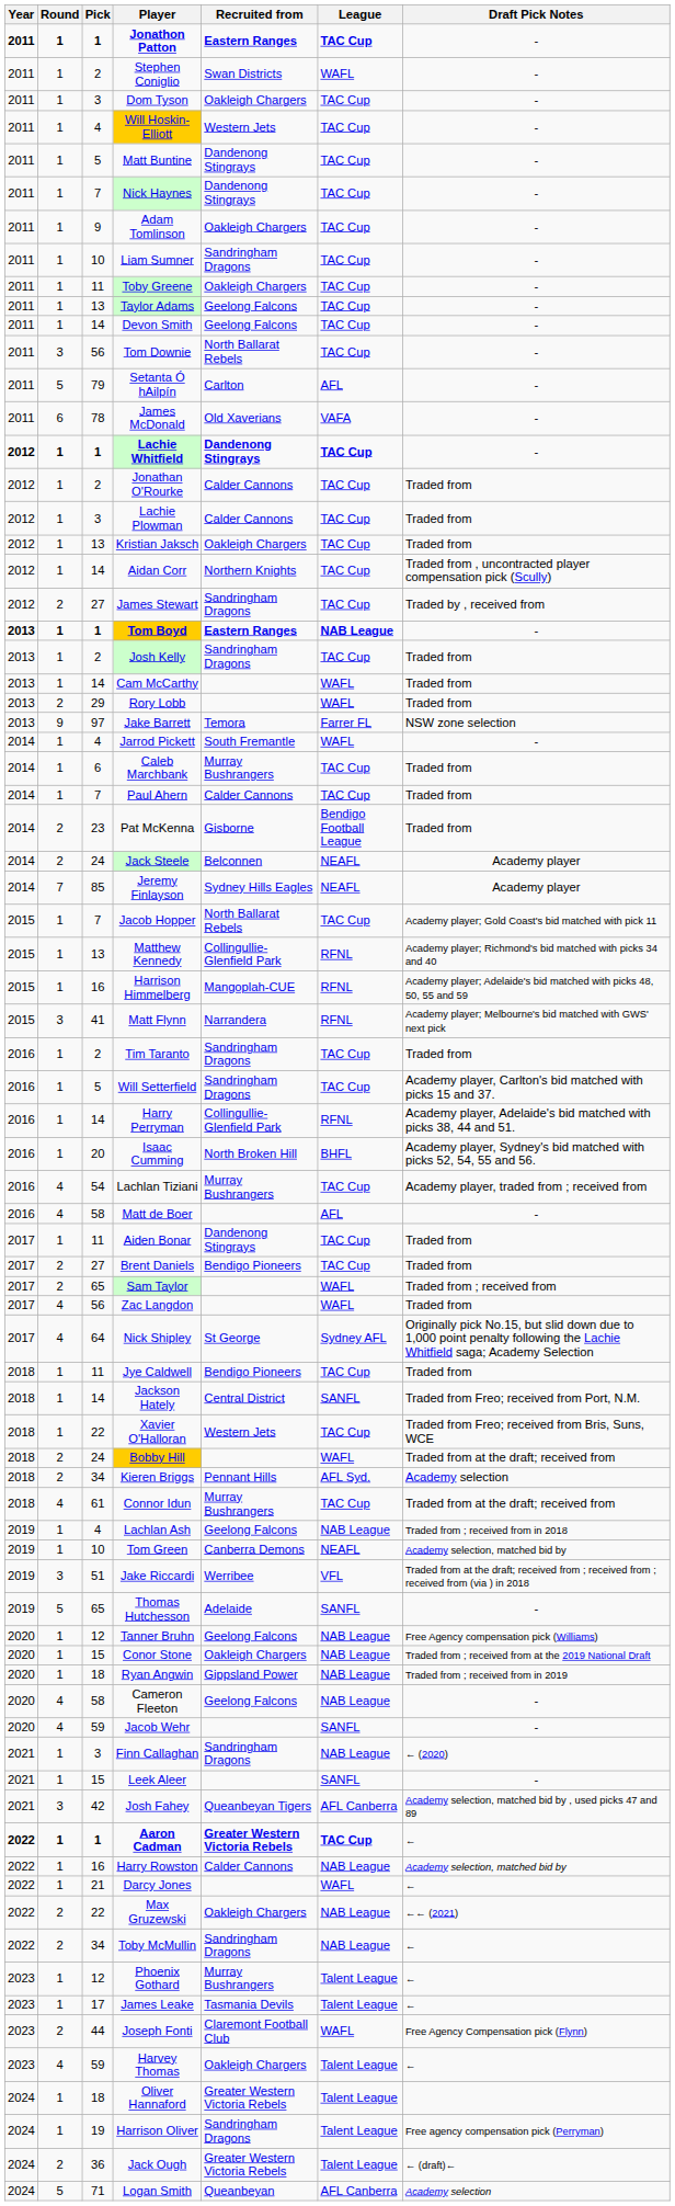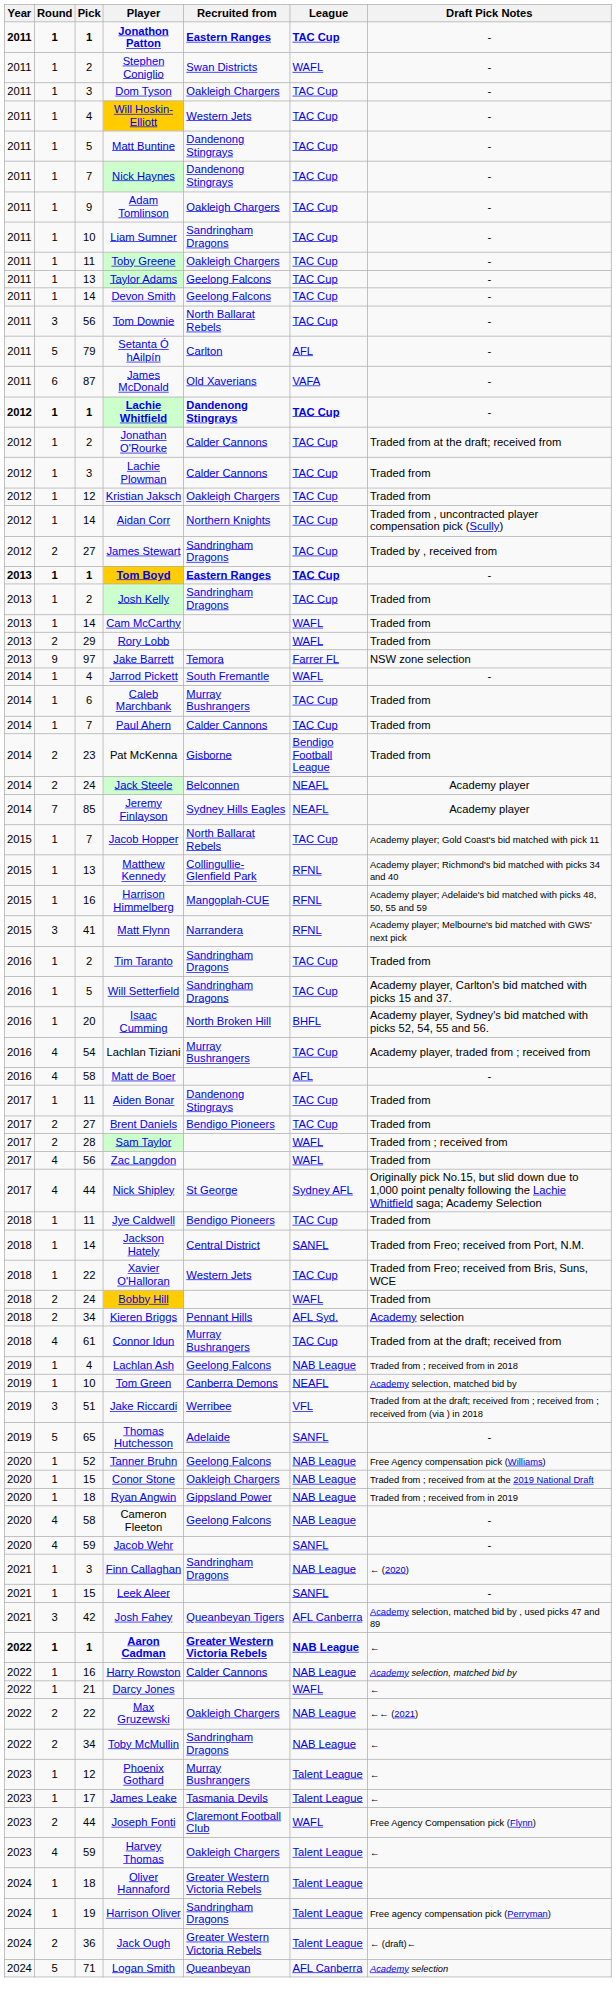 <table class="wikitable">
 <tr>
 <th scope="col">Year</th>
 <th scope="col">Round</th>
 <th scope="col">Pick</th>
 <th scope="col">Player</th>
 <th scope="col">Recruited from</th>
 <th scope="col">League</th>
 <th scope="col">Draft Pick Notes</th>
 </tr>
 <tr>
 <td align=center><strong>2011</strong></td>
 <td align=center><strong>1</strong></td>
 <td align=center><strong>1</strong></td>
 <td align=center><strong><a href='#'>Jonathon Patton</a></strong></td>
 <td><strong><a href='#'>Eastern Ranges</a></strong></td>
 <td><strong><a href='#'>TAC Cup</a></strong></td>
 <td align=center>-</td>
 </tr>
 <tr>
 <td align=center>2011</td>
 <td align=center>1</td>
 <td align=center>2</td>
 <td align=center><a href='#'>Stephen Coniglio</a></td>
 <td><a href='#'>Swan Districts</a></td>
 <td><a href='#'>WAFL</a></td>
 <td align=center>-</td>
 </tr>
 <tr>
 <td align=center>2011</td>
 <td align=center>1</td>
 <td align=center>3</td>
 <td align=center><a href='#'>Dom Tyson</a></td>
 <td><a href='#'>Oakleigh Chargers</a></td>
 <td><a href='#'>TAC Cup</a></td>
 <td align=center>-</td>
 </tr>
 <tr>
 <td align=center>2011</td>
 <td align=center>1</td>
 <td align=center>4</td>
 <td align=center bgcolor="#FFCC00"><a href='#'>Will Hoskin-Elliott</a></td>
 <td><a href='#'>Western Jets</a></td>
 <td><a href='#'>TAC Cup</a></td>
 <td align=center>-</td>
 </tr>
 <tr>
 <td align=center>2011</td>
 <td align=center>1</td>
 <td align=center>5</td>
 <td align=center><a href='#'>Matt Buntine</a></td>
 <td><a href='#'>Dandenong Stingrays</a></td>
 <td><a href='#'>TAC Cup</a></td>
 <td align=center>-</td>
 </tr>
 <tr>
 <td align=center>2011</td>
 <td align=center>1</td>
 <td align=center>7</td>
 <td align=center bgcolor="#CCFFCC"><a href='#'>Nick Haynes</a></td>
 <td><a href='#'>Dandenong Stingrays</a></td>
 <td><a href='#'>TAC Cup</a></td>
 <td align=center>-</td>
 </tr>
 <tr>
 <td align=center>2011</td>
 <td align=center>1</td>
 <td align=center>9</td>
 <td align=center><a href='#'>Adam Tomlinson</a></td>
 <td><a href='#'>Oakleigh Chargers</a></td>
 <td><a href='#'>TAC Cup</a></td>
 <td align=center>-</td>
 </tr>
 <tr>
 <td align=center>2011</td>
 <td align=center>1</td>
 <td align=center>10</td>
 <td align=center><a href='#'>Liam Sumner</a></td>
 <td><a href='#'>Sandringham Dragons</a></td>
 <td><a href='#'>TAC Cup</a></td>
 <td align=center>-</td>
 </tr>
 <tr>
 <td align=center>2011</td>
 <td align=center>1</td>
 <td align=center>11</td>
 <td align=center bgcolor="#CCFFCC"><a href='#'>Toby Greene</a></td>
 <td><a href='#'>Oakleigh Chargers</a></td>
 <td><a href='#'>TAC Cup</a></td>
 <td align=center>-</td>
 </tr>
 <tr>
 <td align=center>2011</td>
 <td align=center>1</td>
 <td align=center>13</td>
 <td align=center bgcolor="#CCFFCC"><a href='#'>Taylor Adams</a></td>
 <td><a href='#'>Geelong Falcons</a></td>
 <td><a href='#'>TAC Cup</a></td>
 <td align=center>-</td>
 </tr>
 <tr>
 <td align=center>2011</td>
 <td align=center>1</td>
 <td align=center>14</td>
 <td align=center><a href='#'>Devon Smith</a></td>
 <td><a href='#'>Geelong Falcons</a></td>
 <td><a href='#'>TAC Cup</a></td>
 <td align=center>-</td>
 </tr>
 <tr>
 <td align=center>2011</td>
 <td align=center>3</td>
 <td align=center>56</td>
 <td align=center><a href='#'>Tom Downie</a></td>
 <td><a href='#'>North Ballarat Rebels</a></td>
 <td><a href='#'>TAC Cup</a></td>
 <td align=center>-</td>
 </tr>
 <tr>
 <td align=center>2011</td>
 <td align=center>5</td>
 <td align=center>79</td>
 <td align=center><a href='#'>Setanta Ó hAilpín</a></td>
 <td><a href='#'>Carlton</a></td>
 <td><a href='#'>AFL</a></td>
 <td align=center>-</td>
 </tr>
 <tr>
 <td align=center>2011</td>
 <td align=center>6</td>
-<td align=center>78</td>
+<td align=center>87</td>
 <td align=center><a href='#'>James McDonald</a></td>
 <td><a href='#'>Old Xaverians</a></td>
 <td><a href='#'>VAFA</a></td>
 <td align=center>-</td>
 </tr>
 <tr>
 <td align=center><strong>2012</strong></td>
 <td align=center><strong>1</strong></td>
 <td align=center><strong>1</strong></td>
 <td align=center bgcolor="#CCFFCC"><strong><a href='#'>Lachie Whitfield</a></strong></td>
 <td><strong><a href='#'>Dandenong Stingrays</a></strong></td>
 <td><strong><a href='#'>TAC Cup</a></strong></td>
 <td align=center>-</td>
 </tr>
 <tr>
 <td align=center>2012</td>
 <td align=center>1</td>
 <td align=center>2</td>
 <td align=center><a href='#'>Jonathan O'Rourke</a></td>
 <td><a href='#'>Calder Cannons</a></td>
 <td><a href='#'>TAC Cup</a></td>
-<td>Traded from </td>
+<td>Traded from  at the draft; received from </td>
 </tr>
 <tr>
 <td align=center>2012</td>
 <td align=center>1</td>
 <td align=center>3</td>
 <td align=center><a href='#'>Lachie Plowman</a></td>
 <td><a href='#'>Calder Cannons</a></td>
 <td><a href='#'>TAC Cup</a></td>
 <td>Traded from </td>
 </tr>
 <tr>
 <td align=center>2012</td>
 <td align=center>1</td>
-<td align=center>13</td>
+<td align=center>12</td>
 <td align=center><a href='#'>Kristian Jaksch</a></td>
 <td><a href='#'>Oakleigh Chargers</a></td>
 <td><a href='#'>TAC Cup</a></td>
 <td>Traded from </td>
 </tr>
 <tr>
 <td align=center>2012</td>
 <td align=center>1</td>
 <td align=center>14</td>
 <td align=center><a href='#'>Aidan Corr</a></td>
 <td><a href='#'>Northern Knights</a></td>
 <td><a href='#'>TAC Cup</a></td>
 <td>Traded from ,  uncontracted player compensation pick (<a href='#'>Scully</a>)</td>
 </tr>
 <tr>
 <td align=center>2012</td>
 <td align=center>2</td>
 <td align=center>27</td>
 <td align=center><a href='#'>James Stewart</a></td>
 <td><a href='#'>Sandringham Dragons</a></td>
 <td><a href='#'>TAC Cup</a></td>
 <td>Traded by , received from </td>
 </tr>
 <tr>
 <td align=center><strong>2013</strong></td>
 <td align=center><strong>1</strong></td>
 <td align=center><strong>1</strong></td>
 <td align=center bgcolor="#FFCC00"><strong><a href='#'>Tom Boyd</a></strong></td>
 <td><strong><a href='#'>Eastern Ranges</a></strong></td>
-<td><strong><a href='#'>NAB League</a></strong></td>
+<td><strong><a href='#'>TAC Cup</a></strong></td>
 <td align=center>-</td>
 </tr>
 <tr>
 <td align=center>2013</td>
 <td align=center>1</td>
 <td align=center>2</td>
 <td align=center bgcolor="#CCFFCC"><a href='#'>Josh Kelly</a></td>
 <td><a href='#'>Sandringham Dragons</a></td>
 <td><a href='#'>TAC Cup</a></td>
 <td>Traded from </td>
 </tr>
 <tr>
 <td align=center>2013</td>
 <td align=center>1</td>
 <td align=center>14</td>
 <td align=center><a href='#'>Cam McCarthy</a></td>
 <td></td>
 <td><a href='#'>WAFL</a></td>
 <td>Traded from </td>
 </tr>
 <tr>
 <td align=center>2013</td>
 <td align=center>2</td>
 <td align=center>29</td>
 <td align=center><a href='#'>Rory Lobb</a></td>
 <td></td>
 <td><a href='#'>WAFL</a></td>
 <td>Traded from </td>
 </tr>
 <tr>
 <td align=center>2013</td>
 <td align=center>9</td>
 <td align=center>97</td>
 <td align=center><a href='#'>Jake Barrett</a></td>
 <td><a href='#'>Temora</a></td>
 <td><a href='#'>Farrer FL</a></td>
 <td>NSW zone selection</td>
 </tr>
 <tr>
 <td align=center>2014</td>
 <td align=center>1</td>
 <td align=center>4</td>
 <td align=center><a href='#'>Jarrod Pickett</a></td>
 <td><a href='#'>South Fremantle</a></td>
 <td><a href='#'>WAFL</a></td>
 <td align=center>-</td>
 </tr>
 <tr>
 <td align=center>2014</td>
 <td align=center>1</td>
 <td align=center>6</td>
 <td align=center><a href='#'>Caleb Marchbank</a></td>
 <td><a href='#'>Murray Bushrangers</a></td>
 <td><a href='#'>TAC Cup</a></td>
 <td>Traded from </td>
 </tr>
 <tr>
 <td align=center>2014</td>
 <td align=center>1</td>
 <td align=center>7</td>
 <td align=center><a href='#'>Paul Ahern</a></td>
 <td><a href='#'>Calder Cannons</a></td>
 <td><a href='#'>TAC Cup</a></td>
 <td>Traded from </td>
 </tr>
 <tr>
 <td align=center>2014</td>
 <td align=center>2</td>
 <td align=center>23</td>
 <td align=center>Pat McKenna</td>
 <td><a href='#'>Gisborne</a></td>
 <td><a href='#'>Bendigo Football League</a></td>
 <td>Traded from </td>
 </tr>
 <tr>
 <td align=center>2014</td>
 <td align=center>2</td>
 <td align=center>24</td>
 <td align=center bgcolor="#CCFFCC"><a href='#'>Jack Steele</a></td>
 <td><a href='#'>Belconnen</a></td>
 <td><a href='#'>NEAFL</a></td>
 <td align=center>Academy player</td>
 </tr>
 <tr>
 <td align=center>2014</td>
 <td align=center>7</td>
 <td align=center>85</td>
 <td align=center><a href='#'>Jeremy Finlayson</a></td>
 <td><a href='#'>Sydney Hills Eagles</a></td>
 <td><a href='#'>NEAFL</a></td>
 <td align=center>Academy player</td>
 </tr>
 <tr>
 <td align=center>2015</td>
 <td align=center>1</td>
 <td align=center>7</td>
 <td align=center><a href='#'>Jacob Hopper</a></td>
 <td><a href='#'>North Ballarat Rebels</a></td>
 <td><a href='#'>TAC Cup</a></td>
 <td><small>Academy player; Gold Coast's bid matched with pick 11</small></td>
 </tr>
 <tr>
 <td align=center>2015</td>
 <td align=center>1</td>
 <td align=center>13</td>
 <td align=center><a href='#'>Matthew Kennedy</a></td>
 <td><a href='#'>Collingullie-Glenfield Park</a></td>
 <td><a href='#'>RFNL</a></td>
 <td><small>Academy player; Richmond's bid matched with picks 34 and 40</small></td>
 </tr>
 <tr>
 <td align=center>2015</td>
 <td align=center>1</td>
 <td align=center>16</td>
 <td align=center><a href='#'>Harrison Himmelberg</a></td>
 <td><a href='#'>Mangoplah-CUE</a></td>
 <td><a href='#'>RFNL</a></td>
 <td><small>Academy player; Adelaide's bid matched with picks 48, 50, 55 and 59</small></td>
 </tr>
 <tr>
 <td align=center>2015</td>
 <td align=center>3</td>
 <td align=center>41</td>
 <td align=center><a href='#'>Matt Flynn</a></td>
 <td><a href='#'>Narrandera</a></td>
 <td><a href='#'>RFNL</a></td>
 <td><small>Academy player; Melbourne's bid matched with GWS' next pick</small></td>
 </tr>
 <tr>
 <td align=center>2016</td>
 <td align=center>1</td>
 <td align=center>2</td>
 <td align=center><a href='#'>Tim Taranto</a></td>
 <td><a href='#'>Sandringham Dragons</a></td>
 <td><a href='#'>TAC Cup</a></td>
 <td>Traded from </td>
 </tr>
 <tr>
 <td align=center>2016</td>
 <td align=center>1</td>
 <td align=center>5</td>
 <td align=center><a href='#'>Will Setterfield</a></td>
 <td><a href='#'>Sandringham Dragons</a></td>
 <td><a href='#'>TAC Cup</a></td>
 <td>Academy player, Carlton's bid matched with picks 15 and 37.</td>
 </tr>
 <tr>
 <td align=center>2016</td>
 <td align=center>1</td>
-<td align=center>14</td>
-<td align=center><a href='#'>Harry Perryman</a></td>
-<td><a href='#'>Collingullie-Glenfield Park</a></td>
-<td><a href='#'>RFNL</a></td>
-<td>Academy player, Adelaide's bid matched with picks 38, 44 and 51.</td>
-</tr>
-<tr>
-<td align=center>2016</td>
-<td align=center>1</td>
 <td align=center>20</td>
 <td align=center><a href='#'>Isaac Cumming</a></td>
 <td><a href='#'>North Broken Hill</a></td>
 <td><a href='#'>BHFL</a></td>
 <td>Academy player, Sydney's bid matched with picks 52, 54, 55 and 56.</td>
 </tr>
 <tr>
 <td align=center>2016</td>
 <td align=center>4</td>
 <td align=center>54</td>
 <td align=center>Lachlan Tiziani</td>
 <td><a href='#'>Murray Bushrangers</a></td>
 <td><a href='#'>TAC Cup</a></td>
 <td>Academy player, traded from ; received from </td>
 </tr>
 <tr>
 <td align=center>2016</td>
 <td align=center>4</td>
 <td align=center>58</td>
 <td align=center><a href='#'>Matt de Boer</a></td>
 <td></td>
 <td><a href='#'>AFL</a></td>
 <td align=center>-</td>
 </tr>
 <tr>
 <td align=center>2017</td>
 <td align=center>1</td>
 <td align=center>11</td>
 <td align=center><a href='#'>Aiden Bonar</a></td>
 <td><a href='#'>Dandenong Stingrays</a></td>
 <td><a href='#'>TAC Cup</a></td>
 <td>Traded from </td>
 </tr>
 <tr>
 <td align=center>2017</td>
 <td align=center>2</td>
 <td align=center>27</td>
 <td align=center><a href='#'>Brent Daniels</a></td>
 <td><a href='#'>Bendigo Pioneers</a></td>
 <td><a href='#'>TAC Cup</a></td>
 <td>Traded from </td>
 </tr>
 <tr>
 <td align=center>2017</td>
 <td align=center>2</td>
-<td align=center>65</td>
+<td align=center>28</td>
 <td align=center bgcolor="#CCFFCC"><a href='#'>Sam Taylor</a></td>
 <td></td>
 <td><a href='#'>WAFL</a></td>
 <td>Traded from ; received from </td>
 </tr>
 <tr>
 <td align=center>2017</td>
 <td align=center>4</td>
 <td align=center>56</td>
 <td align=center><a href='#'>Zac Langdon</a></td>
 <td></td>
 <td><a href='#'>WAFL</a></td>
 <td>Traded from </td>
 </tr>
 <tr>
 <td align=center>2017</td>
 <td align=center>4</td>
-<td align=center>64</td>
+<td align=center>44</td>
 <td align=center><a href='#'>Nick Shipley</a></td>
 <td><a href='#'>St George</a></td>
 <td><a href='#'>Sydney AFL</a></td>
 <td>Originally pick No.15, but slid down due to 1,000 point penalty following the <a href='#'>Lachie Whitfield</a> saga; Academy Selection</td>
 </tr>
 <tr>
 <td align=center>2018</td>
 <td align=center>1</td>
 <td align=center>11</td>
 <td align=center><a href='#'>Jye Caldwell</a></td>
 <td><a href='#'>Bendigo Pioneers</a></td>
 <td><a href='#'>TAC Cup</a></td>
 <td>Traded from </td>
 </tr>
 <tr>
 <td align=center>2018</td>
 <td align=center>1</td>
 <td align=center>14</td>
 <td align=center><a href='#'>Jackson Hately</a></td>
 <td><a href='#'>Central District</a></td>
 <td><a href='#'>SANFL</a></td>
 <td>Traded from Freo; received from Port, N.M.</td>
 </tr>
 <tr>
 <td align=center>2018</td>
 <td align=center>1</td>
 <td align=center>22</td>
 <td align=center><a href='#'>Xavier O'Halloran</a></td>
 <td><a href='#'>Western Jets</a></td>
 <td><a href='#'>TAC Cup</a></td>
 <td>Traded from Freo; received from Bris, Suns, WCE</td>
 </tr>
 <tr>
 <td align=center>2018</td>
 <td align=center>2</td>
 <td align=center>24</td>
 <td align=center bgcolor="#FFCC00"><a href='#'>Bobby Hill</a></td>
 <td></td>
 <td><a href='#'>WAFL</a></td>
-<td>Traded from  at the draft; received from </td>
+<td>Traded from </td>
 </tr>
 <tr>
 <td align=center>2018</td>
 <td align=center>2</td>
 <td align=center>34</td>
 <td align=center><a href='#'>Kieren Briggs</a></td>
 <td><a href='#'>Pennant Hills</a></td>
 <td><a href='#'>AFL Syd.</a></td>
 <td><a href='#'>Academy</a> selection</td>
 </tr>
 <tr>
 <td align=center>2018</td>
 <td align=center>4</td>
 <td align=center>61</td>
 <td align=center><a href='#'>Connor Idun</a></td>
 <td><a href='#'>Murray Bushrangers</a></td>
 <td><a href='#'>TAC Cup</a></td>
 <td>Traded from  at the draft; received from </td>
 </tr>
 <tr>
 <td align=center>2019</td>
 <td align=center>1</td>
 <td align=center>4</td>
 <td align=center><a href='#'>Lachlan Ash</a></td>
 <td><a href='#'>Geelong Falcons</a></td>
 <td><a href='#'>NAB League</a></td>
 <td style="text-align:left;"><small>Traded from ; received from  in 2018</small></td>
 </tr>
 <tr>
 <td align=center>2019</td>
 <td align=center>1</td>
 <td align=center>10</td>
 <td align=center><a href='#'>Tom Green</a></td>
 <td><a href='#'>Canberra Demons</a></td>
 <td><a href='#'>NEAFL</a></td>
 <td align="left"><small><a href='#'>Academy</a> selection, matched bid by </small></td>
 </tr>
 <tr>
 <td align=center>2019</td>
 <td align=center>3</td>
 <td align=center>51</td>
 <td align=center><a href='#'>Jake Riccardi</a></td>
 <td><a href='#'>Werribee</a></td>
 <td><a href='#'>VFL</a></td>
 <td style="text-align:left;"><small>Traded from  at the draft; received from ; received from ; received from  (via ) in 2018</small></td>
 </tr>
 <tr>
 <td align=center>2019</td>
 <td align=center>5</td>
 <td align=center>65</td>
 <td align=center><a href='#'>Thomas Hutchesson</a></td>
 <td><a href='#'>Adelaide</a></td>
 <td><a href='#'>SANFL</a></td>
 <td align=center>-</td>
 </tr>
 <tr>
 <td align=center>2020</td>
 <td align=center>1</td>
-<td align=center>12</td>
+<td align=center>52</td>
 <td align=center><a href='#'>Tanner Bruhn</a></td>
 <td><a href='#'>Geelong Falcons</a></td>
 <td><a href='#'>NAB League</a></td>
 <td align="left"><small>Free Agency compensation pick (<a href='#'>Williams</a>)</small></td>
 </tr>
 <tr>
 <td align=center>2020</td>
 <td align=center>1</td>
 <td align=center>15</td>
 <td align=center><a href='#'>Conor Stone</a></td>
 <td><a href='#'>Oakleigh Chargers</a></td>
 <td><a href='#'>NAB League</a></td>
 <td align="left"><small>Traded from ; received from  at the <a href='#'>2019 National Draft</a></small></td>
 </tr>
 <tr>
 <td align=center>2020</td>
 <td align=center>1</td>
 <td align=center>18</td>
 <td align=center><a href='#'>Ryan Angwin</a></td>
 <td><a href='#'>Gippsland Power</a></td>
 <td><a href='#'>NAB League</a></td>
 <td align="left"><small>Traded from ; received from  in 2019</small></td>
 </tr>
 <tr>
 <td align=center>2020</td>
 <td align=center>4</td>
 <td align=center>58</td>
 <td align=center>Cameron Fleeton</td>
 <td><a href='#'>Geelong Falcons</a></td>
 <td><a href='#'>NAB League</a></td>
 <td align=center>-</td>
 </tr>
 <tr>
 <td align=center>2020</td>
 <td align=center>4</td>
 <td align=center>59</td>
 <td align=center><a href='#'>Jacob Wehr</a></td>
 <td></td>
 <td><a href='#'>SANFL</a></td>
 <td align=center>-</td>
 </tr>
 <tr>
 <td align=center>2021</td>
 <td align=center>1</td>
 <td align=center>3</td>
 <td align=center><a href='#'>Finn Callaghan</a></td>
 <td><a href='#'>Sandringham Dragons</a></td>
 <td><a href='#'>NAB League</a></td>
 <td align="left"><small>← (<a href='#'>2020</a>)</small></td>
 </tr>
 <tr>
 <td align=center>2021</td>
 <td align=center>1</td>
 <td align=center>15</td>
 <td align=center><a href='#'>Leek Aleer</a></td>
 <td></td>
 <td><a href='#'>SANFL</a></td>
 <td align=center>-</td>
 </tr>
 <tr>
 <td align=center>2021</td>
 <td align=center>3</td>
 <td align=center>42</td>
 <td align=center><a href='#'>Josh Fahey</a></td>
 <td><a href='#'>Queanbeyan Tigers</a></td>
 <td><a href='#'>AFL Canberra</a></td>
 <td align="left"><small><a href='#'>Academy</a> selection, matched bid by , used picks 47 and 89</small> </td>
 </tr>
 <tr>
 <td align=center><strong>2022</strong></td>
 <td align=center><strong>1</strong></td>
 <td align=center><strong>1</strong></td>
 <td align=center><strong><a href='#'>Aaron Cadman</a></strong></td>
 <td><strong><a href='#'>Greater Western Victoria Rebels</a></strong></td>
-<td><strong><a href='#'>TAC Cup</a></strong></td>
+<td><strong><a href='#'>NAB League</a></strong></td>
 <td align="left"><small>←</small></td>
 </tr>
 <tr>
 <td align=center>2022</td>
 <td align=center>1</td>
 <td align=center>16</td>
 <td align=center><a href='#'>Harry Rowston</a></td>
 <td><a href='#'>Calder Cannons</a></td>
 <td><a href='#'>NAB League</a></td>
 <td align="left"><small><em><a href='#'>Academy</a> selection, matched bid by </em></small></td>
 </tr>
 <tr>
 <td align=center>2022</td>
 <td align=center>1</td>
 <td align=center>21</td>
 <td align=center><a href='#'>Darcy Jones</a></td>
 <td></td>
 <td><a href='#'>WAFL</a></td>
 <td align="left"><small>←</small></td>
 </tr>
 <tr>
 <td align=center>2022</td>
 <td align=center>2</td>
 <td align=center>22</td>
 <td align=center><a href='#'>Max Gruzewski</a></td>
 <td><a href='#'>Oakleigh Chargers</a></td>
 <td><a href='#'>NAB League</a></td>
 <td align="left"><small>←← (<a href='#'>2021</a>)</small></td>
 </tr>
 <tr>
 <td align=center>2022</td>
 <td align=center>2</td>
 <td align=center>34</td>
 <td align=center><a href='#'>Toby McMullin</a></td>
 <td><a href='#'>Sandringham Dragons</a></td>
 <td><a href='#'>NAB League</a></td>
 <td align="left"><small>←</small></td>
 </tr>
 <tr>
 <td align=center>2023</td>
 <td align=center>1</td>
 <td align=center>12</td>
 <td align=center><a href='#'>Phoenix Gothard</a></td>
 <td><a href='#'>Murray Bushrangers</a></td>
 <td><a href='#'>Talent League</a></td>
 <td align="left"><small>←</small></td>
 </tr>
 <tr>
 <td align=center>2023</td>
 <td align=center>1</td>
 <td align=center>17</td>
 <td align=center><a href='#'>James Leake</a></td>
 <td><a href='#'>Tasmania Devils</a></td>
 <td><a href='#'>Talent League</a></td>
 <td align="left"><small>←</small></td>
 </tr>
 <tr>
 <td align=center>2023</td>
 <td align=center>2</td>
 <td align=center>44</td>
 <td align=center><a href='#'>Joseph Fonti</a></td>
 <td><a href='#'>Claremont Football Club</a></td>
 <td><a href='#'>WAFL</a></td>
 <td align="left"><small>Free Agency Compensation pick (<a href='#'>Flynn</a>)</small></td>
 </tr>
 <tr>
 <td align=center>2023</td>
 <td align=center>4</td>
 <td align=center>59</td>
 <td align=center><a href='#'>Harvey Thomas</a></td>
 <td><a href='#'>Oakleigh Chargers</a></td>
 <td><a href='#'>Talent League</a></td>
 <td align="left"><small>←</small></td>
 </tr>
 <tr>
 <td align=center>2024</td>
 <td align=center>1</td>
 <td align=center>18</td>
 <td align=center><a href='#'>Oliver Hannaford</a></td>
 <td><a href='#'>Greater Western Victoria Rebels</a></td>
 <td><a href='#'>Talent League</a></td>
 <td align="left"></td>
 </tr>
 <tr>
 <td align=center>2024</td>
 <td align=center>1</td>
 <td align=center>19</td>
 <td align=center><a href='#'>Harrison Oliver</a></td>
 <td><a href='#'>Sandringham Dragons</a></td>
 <td><a href='#'>Talent League</a></td>
 <td align="left"><small>Free agency compensation pick (<a href='#'>Perryman</a>)</small></td>
 </tr>
 <tr>
 <td align=center>2024</td>
 <td align=center>2</td>
 <td align=center>36</td>
 <td align=center><a href='#'>Jack Ough</a></td>
 <td><a href='#'>Greater Western Victoria Rebels</a></td>
 <td><a href='#'>Talent League</a></td>
 <td align="left"><small>← (draft)←</small></td>
 </tr>
 <tr>
 <td align=center>2024</td>
 <td align=center>5</td>
 <td align=center>71</td>
 <td align=center><a href='#'>Logan Smith</a></td>
 <td><a href='#'>Queanbeyan</a></td>
 <td><a href='#'>AFL Canberra</a></td>
 <td align="left"><small><em><a href='#'>Academy</a> selection</em></small></td>
 </tr>
 </table>
